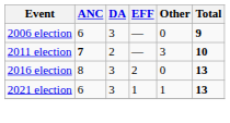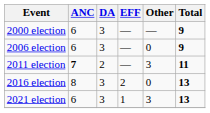 <table class="wikitable">
 <tr>
 <th>Event</th>
 <th><a href='#'>ANC</a></th>
 <th><a href='#'>DA</a></th>
 <th><a href='#'>EFF</a></th>
 <th>Other</th>
 <th>Total</th>
+</tr>
+<tr>
+<td><a href='#'>2000 election</a></td>
+<td>6</td>
+<td>3</td>
+<td>—</td>
+<td>—</td>
+<td><strong>9</strong></td>
 </tr>
 <tr>
 <td><a href='#'>2006 election</a></td>
 <td>6</td>
 <td>3</td>
 <td>—</td>
 <td>0</td>
 <td><strong>9</strong></td>
 </tr>
 <tr>
 <td><a href='#'>2011 election</a></td>
 <td><strong>7</strong></td>
 <td>2</td>
 <td>—</td>
 <td>3</td>
-<td><strong>10</strong></td>
+<td><strong>11</strong></td>
 </tr>
 <tr>
 <td><a href='#'>2016 election</a></td>
 <td>8</td>
 <td>3</td>
 <td>2</td>
 <td>0</td>
 <td><strong>13</strong></td>
 </tr>
 <tr>
 <td><a href='#'>2021 election</a></td>
 <td>6</td>
 <td>3</td>
 <td>1</td>
-<td>1</td>
+<td>3</td>
 <td><strong>13</strong></td>
 </tr>
 <tr>
 </tr>
 </table>
